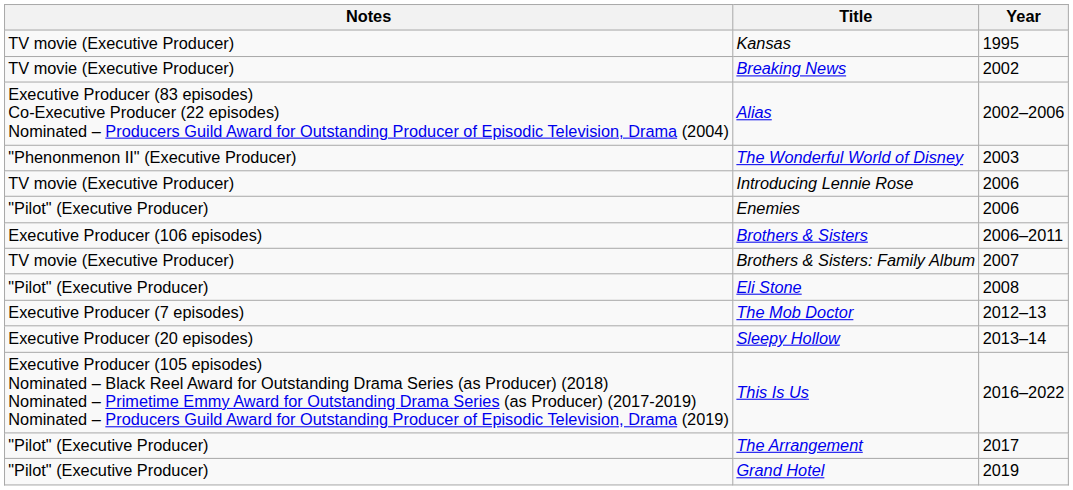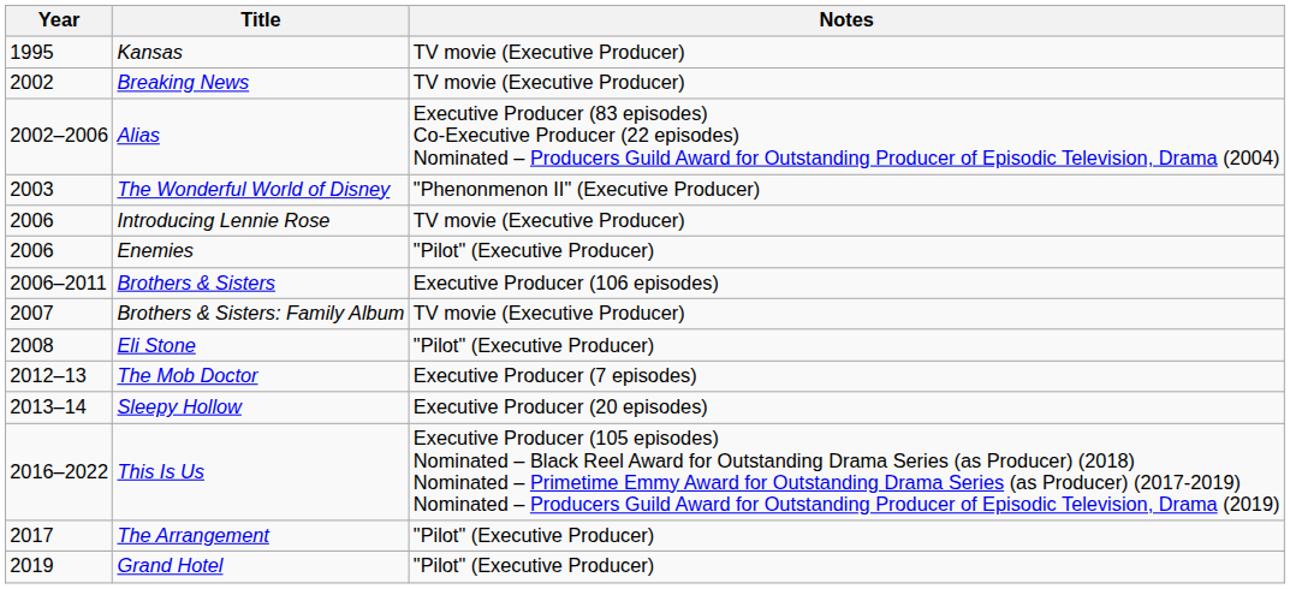 <table class="wikitable">
 <tr>
+<th>Year</th>
+<th>Title</th>
 <th>Notes</th>
-<th>Title</th>
-<th>Year</th>
 </tr>
 <tr>
+<td>1995</td>
+<td><em>Kansas</em></td>
 <td>TV movie (Executive Producer)</td>
-<td><em>Kansas</em></td>
-<td>1995</td>
 </tr>
 <tr>
+<td>2002</td>
+<td><em><a href='#'>Breaking News</a></em></td>
 <td>TV movie (Executive Producer)</td>
-<td><em><a href='#'>Breaking News</a></em></td>
-<td>2002</td>
 </tr>
 <tr>
+<td>2002–2006</td>
+<td><em><a href='#'>Alias</a></em></td>
 <td>Executive Producer (83 episodes)<br>Co-Executive Producer (22 episodes)<br>Nominated – <a href='#'>Producers Guild Award for Outstanding Producer of Episodic Television, Drama</a> (2004)</td>
-<td><em><a href='#'>Alias</a></em></td>
-<td>2002–2006</td>
 </tr>
 <tr>
+<td>2003</td>
+<td><em><a href='#'>The Wonderful World of Disney</a></em></td>
 <td>"Phenonmenon II" (Executive Producer)</td>
-<td><em><a href='#'>The Wonderful World of Disney</a></em></td>
-<td>2003</td>
 </tr>
 <tr>
+<td>2006</td>
+<td><em>Introducing Lennie Rose</em></td>
 <td>TV movie (Executive Producer)</td>
-<td><em>Introducing Lennie Rose</em></td>
-<td>2006</td>
 </tr>
 <tr>
+<td>2006</td>
+<td><em>Enemies</em></td>
 <td>"Pilot" (Executive Producer)</td>
-<td><em>Enemies</em></td>
-<td>2006</td>
 </tr>
 <tr>
+<td>2006–2011</td>
+<td><em><a href='#'>Brothers & Sisters</a></em></td>
 <td>Executive Producer (106 episodes)</td>
-<td><em><a href='#'>Brothers & Sisters</a></em></td>
-<td>2006–2011</td>
 </tr>
 <tr>
+<td>2007</td>
+<td><em>Brothers & Sisters: Family Album</em></td>
 <td>TV movie (Executive Producer)</td>
-<td><em>Brothers & Sisters: Family Album</em></td>
-<td>2007</td>
 </tr>
 <tr>
+<td>2008</td>
+<td><em><a href='#'>Eli Stone</a></em></td>
 <td>"Pilot" (Executive Producer)</td>
-<td><em><a href='#'>Eli Stone</a></em></td>
-<td>2008</td>
 </tr>
 <tr>
+<td>2012–13</td>
+<td><em><a href='#'>The Mob Doctor</a></em></td>
 <td>Executive Producer (7 episodes)</td>
-<td><em><a href='#'>The Mob Doctor</a></em></td>
-<td>2012–13</td>
 </tr>
 <tr>
+<td>2013–14</td>
+<td><em><a href='#'>Sleepy Hollow</a></em></td>
 <td>Executive Producer (20 episodes)</td>
-<td><em><a href='#'>Sleepy Hollow</a></em></td>
-<td>2013–14</td>
 </tr>
 <tr>
+<td>2016–2022</td>
+<td><em><a href='#'>This Is Us</a></em></td>
 <td>Executive Producer (105 episodes)<br>Nominated – Black Reel Award for Outstanding Drama Series (as Producer) (2018)<br>Nominated – <a href='#'>Primetime Emmy Award for Outstanding Drama Series</a> (as Producer) (2017-2019)<br>Nominated – <a href='#'>Producers Guild Award for Outstanding Producer of Episodic Television, Drama</a> (2019)</td>
-<td><em><a href='#'>This Is Us</a></em></td>
-<td>2016–2022</td>
 </tr>
 <tr>
+<td>2017</td>
+<td><em><a href='#'>The Arrangement</a></em></td>
 <td>"Pilot" (Executive Producer)</td>
-<td><em><a href='#'>The Arrangement</a></em></td>
-<td>2017</td>
 </tr>
 <tr>
+<td>2019</td>
+<td><em><a href='#'>Grand Hotel</a></em></td>
 <td>"Pilot" (Executive Producer)</td>
-<td><em><a href='#'>Grand Hotel</a></em></td>
-<td>2019</td>
 </tr>
 </table>
